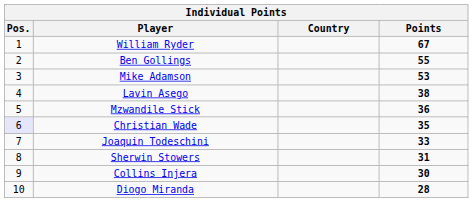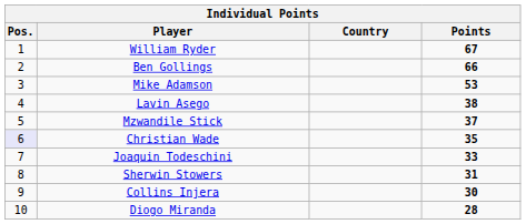 <table class="wikitable" style="text-align:center">
 <tr bgcolor="#efefef">
 <th colspan=4 style="border-right:0px;";>Individual Points</th>
 </tr>
 <tr bgcolor="#efefef">
 <th width=5%>Pos.</th>
 <th>Player</th>
 <th>Country</th>
 <th>Points</th>
 </tr>
 <tr>
 <td>1</td>
 <td><a href='#'>William Ryder</a></td>
 <td></td>
 <td><strong>67</strong></td>
 </tr>
 <tr>
 <td>2</td>
 <td><a href='#'>Ben Gollings</a></td>
 <td></td>
-<td><strong>55</strong></td>
+<td><strong>66</strong></td>
 </tr>
 <tr>
 <td>3</td>
 <td><a href='#'>Mike Adamson</a></td>
 <td></td>
 <td><strong>53</strong></td>
 </tr>
 <tr>
 <td>4</td>
 <td><a href='#'>Lavin Asego</a></td>
 <td></td>
 <td><strong>38</strong></td>
 </tr>
 <tr>
 <td>5</td>
 <td><a href='#'>Mzwandile Stick</a></td>
 <td></td>
-<td><strong>36</strong></td>
+<td><strong>37</strong></td>
 </tr>
 <tr>
 <td style="background: lavender;">6</td>
 <td><a href='#'>Christian Wade</a></td>
 <td></td>
 <td><strong>35</strong></td>
 </tr>
 <tr>
 <td>7</td>
 <td><a href='#'>Joaquin Todeschini</a></td>
 <td></td>
 <td><strong>33</strong></td>
 </tr>
 <tr>
 <td>8</td>
 <td><a href='#'>Sherwin Stowers</a></td>
 <td></td>
 <td><strong>31</strong></td>
 </tr>
 <tr>
 <td>9</td>
 <td><a href='#'>Collins Injera</a></td>
 <td></td>
 <td><strong>30</strong></td>
 </tr>
 <tr>
 <td>10</td>
 <td><a href='#'>Diogo Miranda</a></td>
 <td></td>
 <td><strong>28</strong></td>
 </tr>
 </table>
